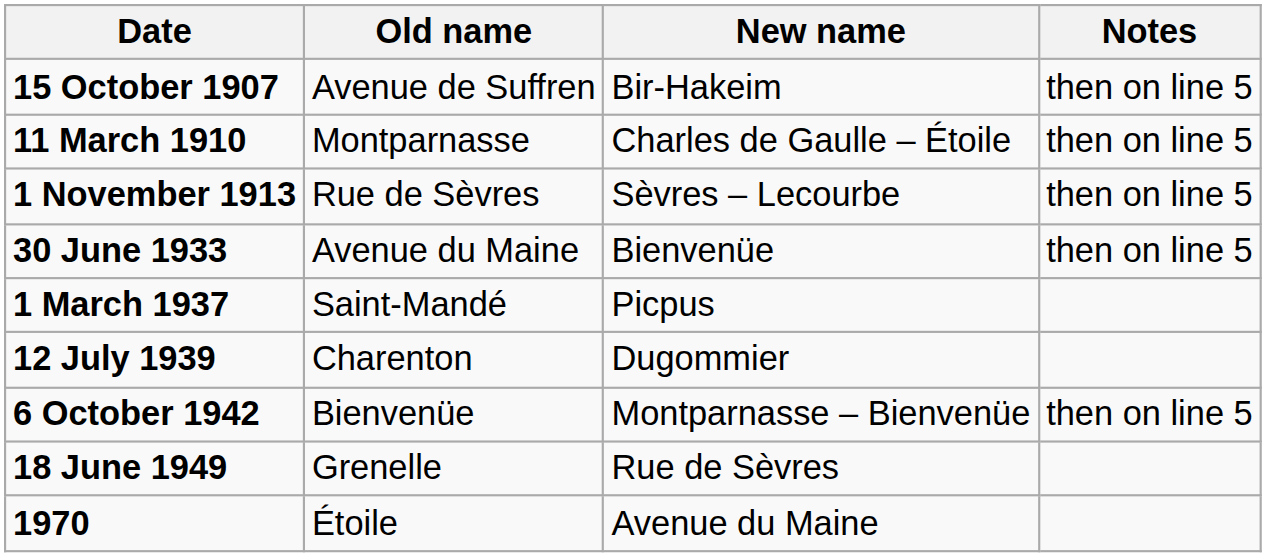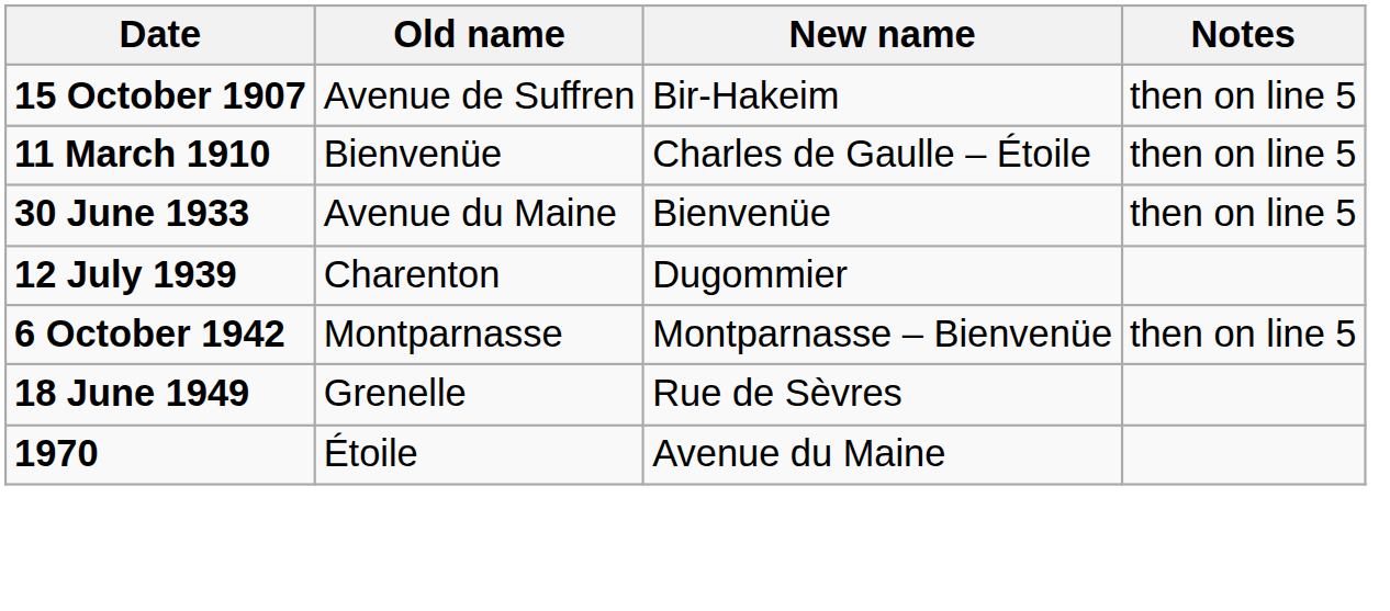 <table class="wikitable sortable">
 <tr>
 <th>Date</th>
 <th>Old name</th>
 <th>New name</th>
 <th>Notes</th>
 </tr>
 <tr>
 <td><strong>15 October 1907</strong></td>
 <td>Avenue de Suffren</td>
 <td>Bir-Hakeim</td>
 <td>then on line 5</td>
 </tr>
 <tr>
 <td><strong>11 March 1910</strong></td>
-<td>Montparnasse</td>
+<td>Bienvenüe</td>
 <td>Charles de Gaulle – Étoile</td>
-<td>then on line 5</td>
-</tr>
-<tr>
-<td><strong>1 November 1913</strong></td>
-<td>Rue de Sèvres</td>
-<td>Sèvres – Lecourbe</td>
 <td>then on line 5</td>
 </tr>
 <tr>
 <td><strong>30 June 1933</strong></td>
 <td>Avenue du Maine</td>
 <td>Bienvenüe</td>
 <td>then on line 5</td>
 </tr>
 <tr>
-<td><strong>1 March 1937</strong></td>
-<td>Saint-Mandé</td>
-<td>Picpus</td>
-<td></td>
-</tr>
-<tr>
 <td><strong>12 July 1939</strong></td>
 <td>Charenton</td>
 <td>Dugommier</td>
 <td></td>
 </tr>
 <tr>
 <td><strong>6 October 1942</strong></td>
-<td>Bienvenüe</td>
+<td>Montparnasse</td>
 <td>Montparnasse – Bienvenüe</td>
 <td>then on line 5</td>
 </tr>
 <tr>
 <td><strong>18 June 1949</strong></td>
 <td>Grenelle</td>
 <td>Rue de Sèvres</td>
 <td></td>
 </tr>
 <tr>
 <td><strong>1970</strong></td>
 <td>Étoile</td>
 <td>Avenue du Maine</td>
 <td></td>
 </tr>
 </table>
